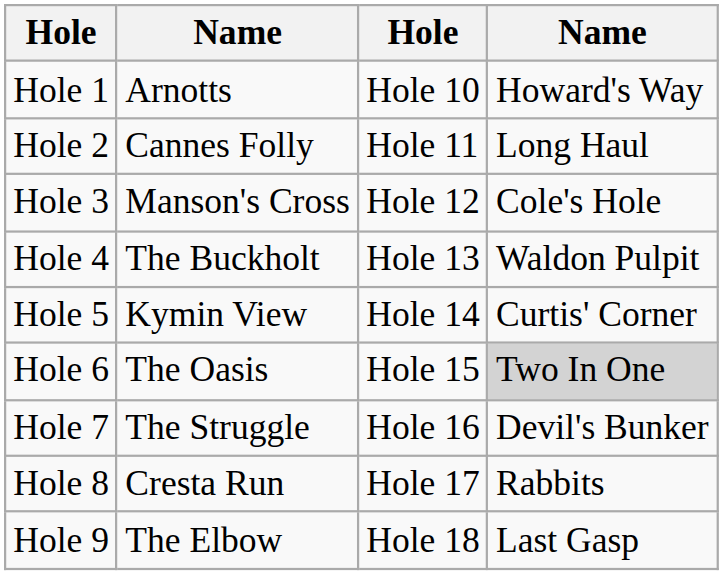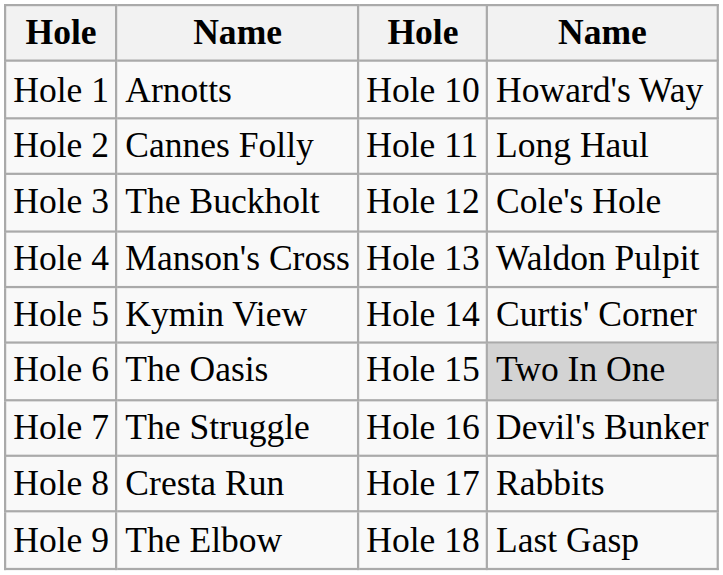 <table class="wikitable">
 <tr>
 <th>Hole</th>
 <th>Name</th>
 <th>Hole</th>
 <th>Name</th>
 </tr>
 <tr>
 <td>Hole 1</td>
 <td>Arnotts</td>
 <td>Hole 10</td>
 <td>Howard's Way</td>
 </tr>
 <tr>
 <td>Hole 2</td>
 <td>Cannes Folly</td>
 <td>Hole 11</td>
 <td>Long Haul</td>
 </tr>
 <tr>
 <td>Hole 3</td>
-<td>Manson's Cross</td>
+<td>The Buckholt</td>
 <td>Hole 12</td>
 <td>Cole's Hole</td>
 </tr>
 <tr>
 <td>Hole 4</td>
-<td>The Buckholt</td>
+<td>Manson's Cross</td>
 <td>Hole 13</td>
 <td>Waldon Pulpit</td>
 </tr>
 <tr>
 <td>Hole 5</td>
 <td>Kymin View</td>
 <td>Hole 14</td>
 <td>Curtis' Corner</td>
 </tr>
 <tr>
 <td>Hole 6</td>
 <td>The Oasis</td>
 <td>Hole 15</td>
 <td style="background: lightgrey;">Two In One</td>
 </tr>
 <tr>
 <td>Hole 7</td>
 <td>The Struggle</td>
 <td>Hole 16</td>
 <td>Devil's Bunker</td>
 </tr>
 <tr>
 <td>Hole 8</td>
 <td>Cresta Run</td>
 <td>Hole 17</td>
 <td>Rabbits</td>
 </tr>
 <tr>
 <td>Hole 9</td>
 <td>The Elbow</td>
 <td>Hole 18</td>
 <td>Last Gasp</td>
 </tr>
 </table>
